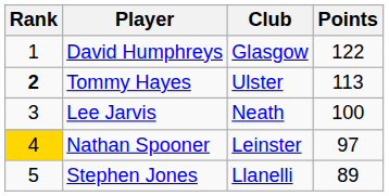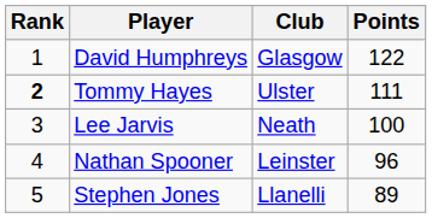 <table class="wikitable" style="text-align:center">
 <tr>
 <th>Rank</th>
 <th>Player</th>
 <th>Club</th>
 <th style="width:50px;">Points</th>
 </tr>
 <tr>
 <td align=center>1</td>
 <td align=left> <a href='#'>David Humphreys</a></td>
 <td align=left> <a href='#'>Glasgow</a></td>
 <td align=center>122</td>
 </tr>
 <tr>
 <td align=center><strong>2</strong></td>
 <td align=left> <a href='#'>Tommy Hayes</a></td>
 <td align=left> <a href='#'>Ulster</a></td>
-<td align=center>113</td>
+<td align=center>111</td>
 </tr>
 <tr>
 <td align=center>3</td>
 <td align=left> <a href='#'>Lee Jarvis</a></td>
 <td align=left> <a href='#'>Neath</a></td>
 <td align=center>100</td>
 </tr>
 <tr>
-<td align=center style="background: gold;">4</td>
+<td align=center>4</td>
 <td align=left> <a href='#'>Nathan Spooner</a></td>
 <td align=left> <a href='#'>Leinster</a></td>
-<td align=center>97</td>
+<td align=center>96</td>
 </tr>
 <tr>
 <td align=center>5</td>
 <td align=left> <a href='#'>Stephen Jones</a></td>
 <td align=left> <a href='#'>Llanelli</a></td>
 <td align=center>89</td>
 </tr>
 </table>
